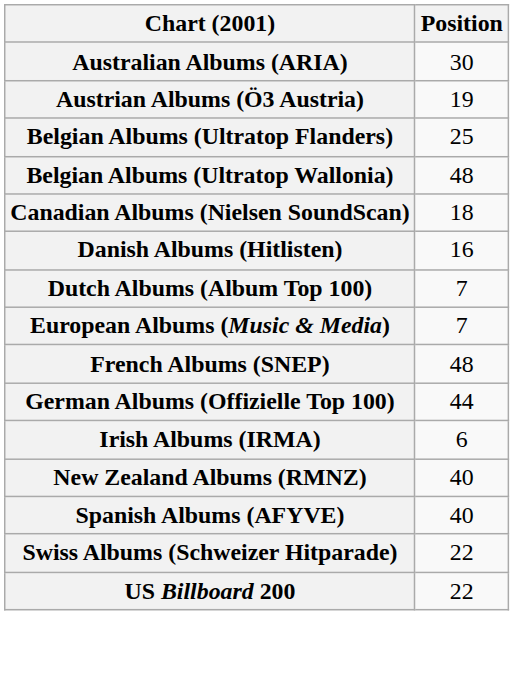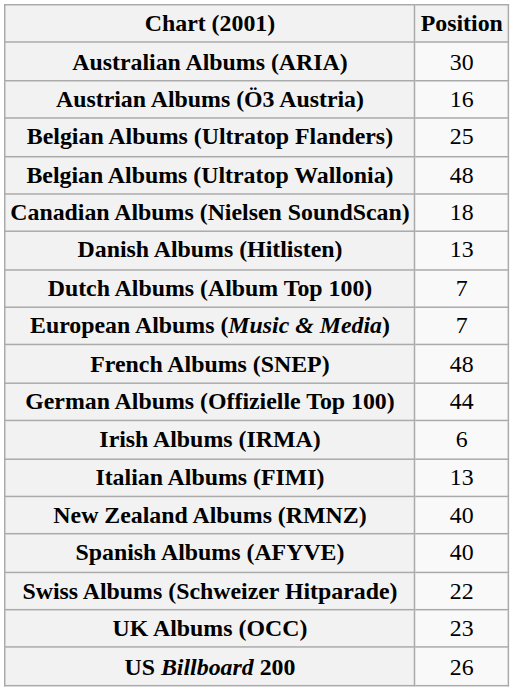 <table class="wikitable sortable plainrowheaders" style="text-align:center;">
 <tr>
 <th scope="column">Chart (2001)</th>
 <th scope="column">Position</th>
 </tr>
 <tr>
 <th scope="row">Australian Albums (ARIA)</th>
 <td>30</td>
 </tr>
 <tr>
 <th scope="row">Austrian Albums (Ö3 Austria)</th>
-<td>19</td>
+<td>16</td>
 </tr>
 <tr>
 <th scope="row">Belgian Albums (Ultratop Flanders)</th>
 <td>25</td>
 </tr>
 <tr>
 <th scope="row">Belgian Albums (Ultratop Wallonia)</th>
 <td>48</td>
 </tr>
 <tr>
 <th scope="row">Canadian Albums (Nielsen SoundScan)</th>
 <td>18</td>
 </tr>
 <tr>
 <th scope="row">Danish Albums (Hitlisten)</th>
-<td>16</td>
+<td>13</td>
 </tr>
 <tr>
 <th scope="row">Dutch Albums (Album Top 100)</th>
 <td>7</td>
 </tr>
 <tr>
 <th scope="row">European Albums (<em>Music & Media</em>)</th>
 <td>7</td>
 </tr>
 <tr>
 <th scope="row">French Albums (SNEP)</th>
 <td>48</td>
 </tr>
 <tr>
 <th scope="row">German Albums (Offizielle Top 100)</th>
 <td>44</td>
 </tr>
 <tr>
 <th scope="row">Irish Albums (IRMA)</th>
 <td>6</td>
 </tr>
 <tr>
+<th scope="row">Italian Albums (FIMI)</th>
+<td>13</td>
+</tr>
+<tr>
 <th scope="row">New Zealand Albums (RMNZ)</th>
 <td>40</td>
 </tr>
 <tr>
 <th scope="row">Spanish Albums (AFYVE)</th>
 <td>40</td>
 </tr>
 <tr>
 <th scope="row">Swiss Albums (Schweizer Hitparade)</th>
 <td>22</td>
 </tr>
 <tr>
+<th scope="row">UK Albums (OCC)</th>
+<td>23</td>
+</tr>
+<tr>
 <th scope="row">US <em>Billboard</em> 200</th>
-<td>22</td>
+<td>26</td>
 </tr>
 </table>
